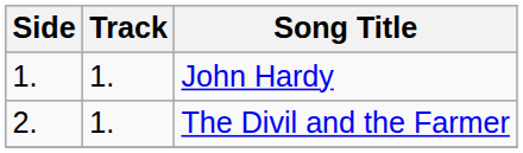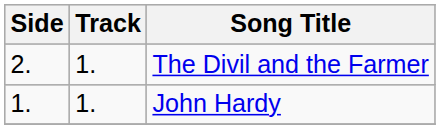 <table class="wikitable">
 <tr>
 <th>Side</th>
 <th>Track</th>
 <th>Song Title</th>
 </tr>
 <tr>
+<td>2.</td>
+<td>1.</td>
+<td><a href='#'>The Divil and the Farmer</a></td>
+</tr>
+<tr>
 <td>1.</td>
 <td>1.</td>
 <td><a href='#'>John Hardy</a></td>
 </tr>
 <tr>
-<td>2.</td>
-<td>1.</td>
-<td><a href='#'>The Divil and the Farmer</a></td>
-</tr>
-<tr>
 </tr>
 </table>
